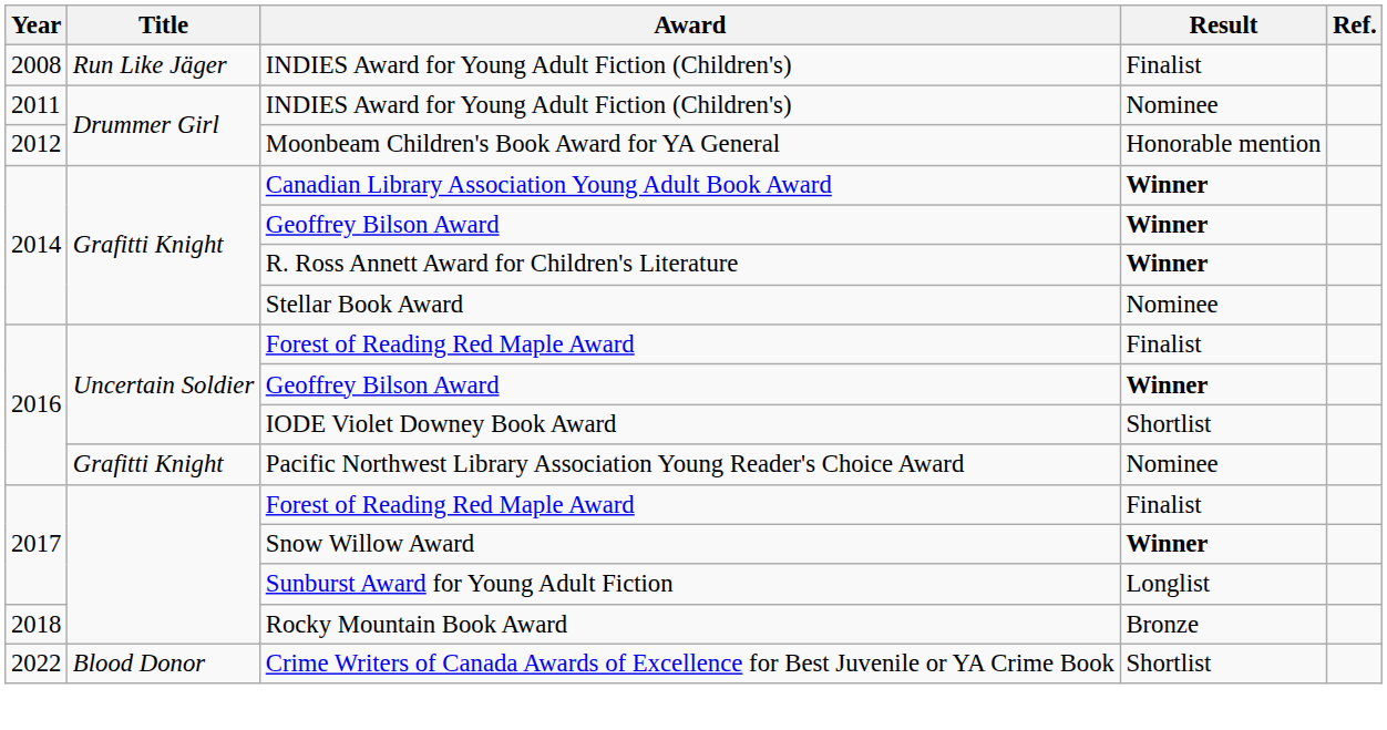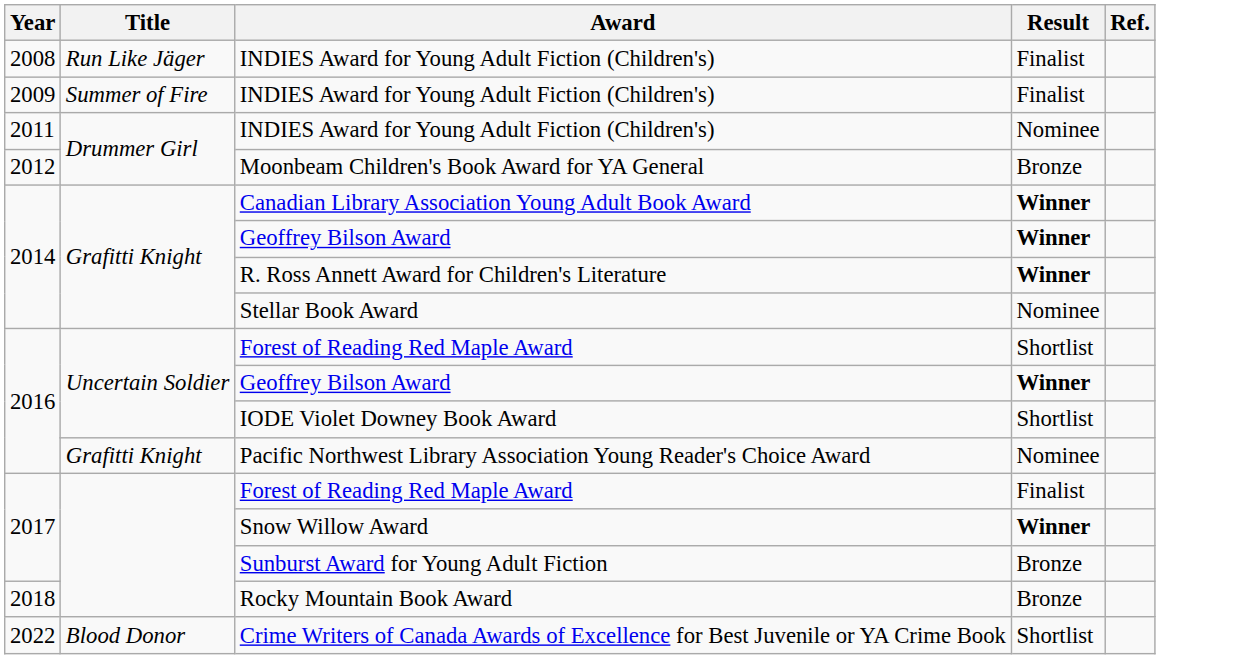 <table class="wikitable sortable mw-collapsible">
 <tr>
 <th>Year</th>
 <th>Title</th>
 <th>Award</th>
 <th>Result</th>
 <th>Ref.</th>
 </tr>
 <tr>
 <td>2008</td>
 <td><em>Run Like Jäger</em></td>
 <td>INDIES Award for Young Adult Fiction (Children's)</td>
 <td>Finalist</td>
 <td></td>
 </tr>
 <tr>
+<td>2009</td>
+<td><em>Summer of Fire</em></td>
+<td>INDIES Award for Young Adult Fiction (Children's)</td>
+<td>Finalist</td>
+<td></td>
+</tr>
+<tr>
 <td>2011</td>
 <td rowspan="2"><em>Drummer Girl</em></td>
 <td>INDIES Award for Young Adult Fiction (Children's)</td>
 <td>Nominee</td>
 <td></td>
 </tr>
 <tr>
 <td>2012</td>
 <td>Moonbeam Children's Book Award for YA General</td>
-<td>Honorable mention</td>
+<td>Bronze</td>
 <td></td>
 </tr>
 <tr>
 <td rowspan="4">2014</td>
 <td rowspan="4"><em>Grafitti Knight</em></td>
 <td><a href='#'>Canadian Library Association Young Adult Book Award</a></td>
 <td><strong>Winner</strong></td>
 <td></td>
 </tr>
 <tr>
 <td><a href='#'>Geoffrey Bilson Award</a></td>
 <td><strong>Winner</strong></td>
 <td></td>
 </tr>
 <tr>
 <td>R. Ross Annett Award for Children's Literature</td>
 <td><strong>Winner</strong></td>
 <td></td>
 </tr>
 <tr>
 <td>Stellar Book Award</td>
 <td>Nominee</td>
 <td></td>
 </tr>
 <tr>
 <td rowspan="4">2016</td>
 <td rowspan="3"><em>Uncertain Soldier</em></td>
 <td><a href='#'>Forest of Reading Red Maple Award</a></td>
-<td>Finalist</td>
+<td>Shortlist</td>
 <td></td>
 </tr>
 <tr>
 <td><a href='#'>Geoffrey Bilson Award</a></td>
 <td><strong>Winner</strong></td>
 <td></td>
 </tr>
 <tr>
 <td>IODE Violet Downey Book Award</td>
 <td>Shortlist</td>
 <td></td>
 </tr>
 <tr>
 <td><em>Grafitti Knight</em></td>
 <td>Pacific Northwest Library Association Young Reader's Choice Award</td>
 <td>Nominee</td>
 <td></td>
 </tr>
 <tr>
 <td rowspan="3">2017</td>
 <td rowspan="4"><em></em></td>
 <td><a href='#'>Forest of Reading Red Maple Award</a></td>
 <td>Finalist</td>
 <td></td>
 </tr>
 <tr>
 <td>Snow Willow Award</td>
 <td><strong>Winner</strong></td>
 <td></td>
 </tr>
 <tr>
 <td><a href='#'>Sunburst Award</a> for Young Adult Fiction</td>
-<td>Longlist</td>
+<td>Bronze</td>
 <td></td>
 </tr>
 <tr>
 <td>2018</td>
 <td>Rocky Mountain Book Award</td>
 <td>Bronze</td>
 <td></td>
 </tr>
 <tr>
 <td>2022</td>
 <td><em>Blood Donor</em></td>
 <td><a href='#'>Crime Writers of Canada Awards of Excellence</a> for Best Juvenile or YA Crime Book</td>
 <td>Shortlist</td>
 <td></td>
 </tr>
 </table>
